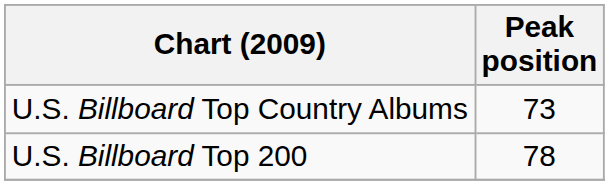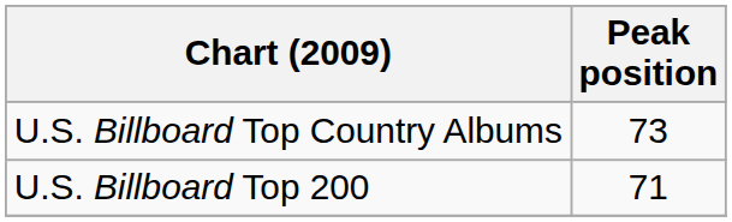 <table class="wikitable">
 <tr>
 <th>Chart (2009)</th>
 <th>Peak<br>position</th>
 </tr>
 <tr>
 <td>U.S. <em>Billboard</em> Top Country Albums</td>
 <td align="center">73</td>
 </tr>
 <tr>
 <td>U.S. <em>Billboard</em> Top 200</td>
-<td align="center">78</td>
+<td align="center">71</td>
 </tr>
 <tr>
 </tr>
 </table>
